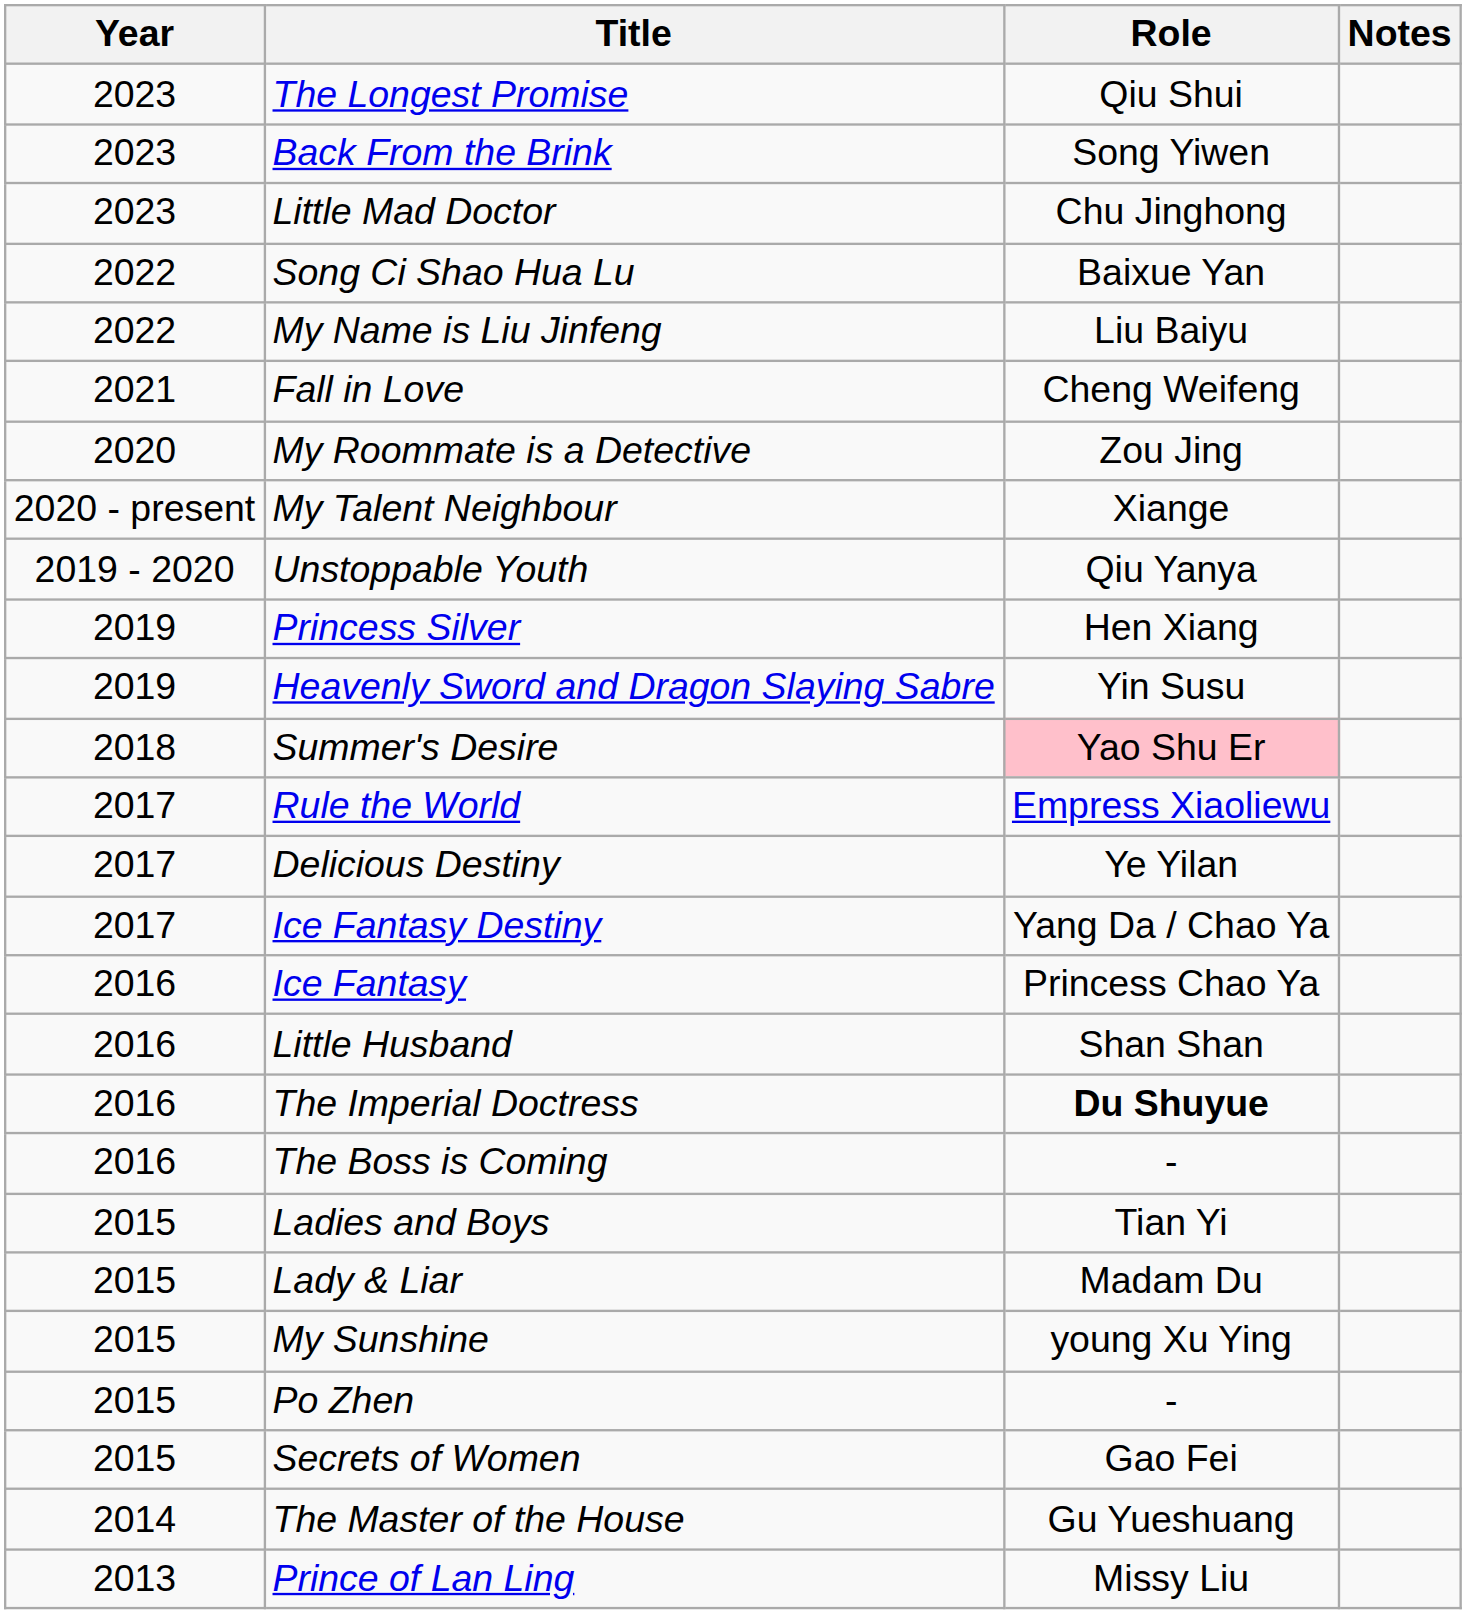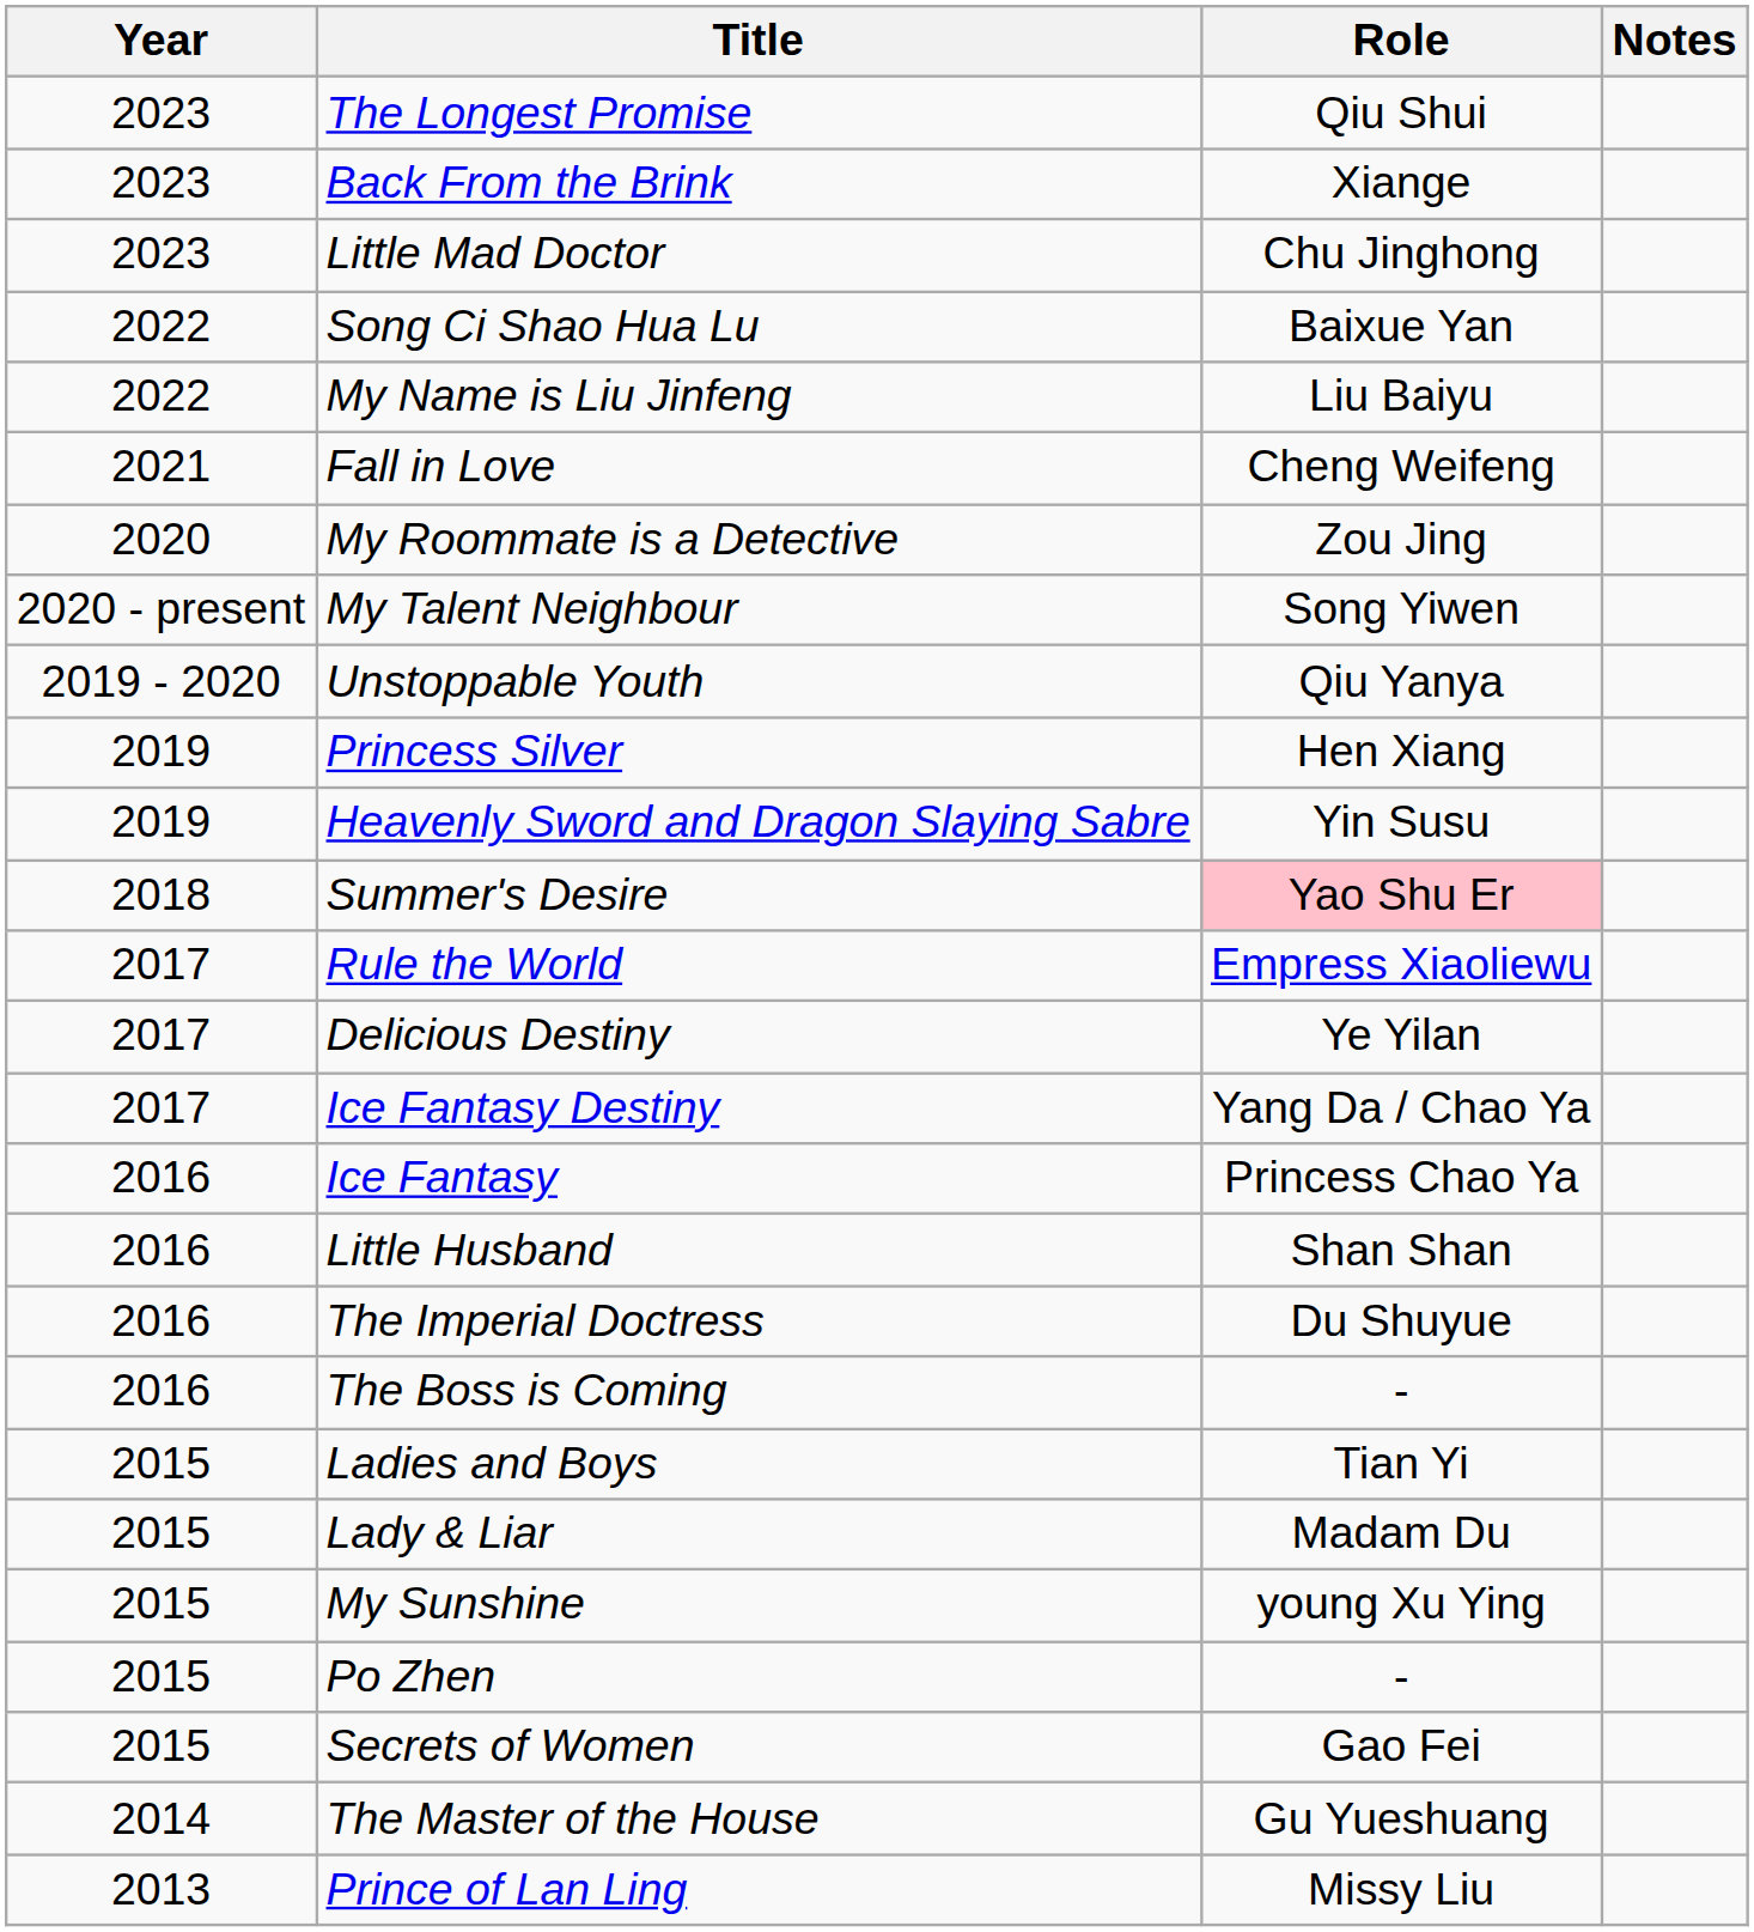 <table class="wikitable">
 <tr>
 <th>Year</th>
 <th>Title</th>
 <th>Role</th>
 <th>Notes</th>
 </tr>
 <tr>
 <td align="center">2023</td>
 <td><em><a href='#'>The Longest Promise</a></em></td>
 <td align="center">Qiu Shui</td>
 <td></td>
 </tr>
 <tr>
 <td align="center">2023</td>
 <td><em><a href='#'>Back From the Brink</a> </em></td>
-<td align="center">Song Yiwen</td>
+<td align="center">Xiange</td>
 <td></td>
 </tr>
 <tr>
 <td align="center">2023</td>
 <td><em>Little Mad Doctor </em></td>
 <td align="center">Chu Jinghong</td>
 <td></td>
 </tr>
 <tr>
 <td align="center">2022</td>
 <td><em>Song Ci Shao Hua Lu </em></td>
 <td align="center">Baixue Yan</td>
 <td></td>
 </tr>
 <tr>
 <td align="center">2022</td>
 <td><em>My Name is Liu Jinfeng </em></td>
 <td align="center">Liu Baiyu</td>
 <td></td>
 </tr>
 <tr>
 <td align="center">2021</td>
 <td><em>Fall in Love </em></td>
 <td align="center">Cheng Weifeng</td>
 <td></td>
 </tr>
 <tr>
 <td align="center">2020</td>
 <td><em>My Roommate is a Detective</em></td>
 <td align="center">Zou Jing</td>
 <td></td>
 </tr>
 <tr>
 <td align="center">2020 - present</td>
 <td><em>My Talent Neighbour</em></td>
-<td align="center">Xiange</td>
+<td align="center">Song Yiwen</td>
 <td></td>
 </tr>
 <tr>
 <td align="center">2019 - 2020</td>
 <td><em>Unstoppable Youth</em></td>
 <td align="center">Qiu Yanya</td>
 <td></td>
 </tr>
 <tr>
 <td align="center">2019</td>
 <td><em><a href='#'>Princess Silver</a></em></td>
 <td align="center">Hen Xiang</td>
 <td></td>
 </tr>
 <tr>
 <td align="center">2019</td>
 <td><em><a href='#'>Heavenly Sword and Dragon Slaying Sabre</a></em></td>
 <td align="center">Yin Susu</td>
 <td></td>
 </tr>
 <tr>
 <td align="center">2018</td>
 <td><em>Summer's Desire</em></td>
 <td align="center" style="background: pink;">Yao Shu Er</td>
 <td></td>
 </tr>
 <tr>
 <td align="center">2017</td>
 <td><em><a href='#'>Rule the World</a></em></td>
 <td align="center"><a href='#'>Empress Xiaoliewu</a></td>
 <td></td>
 </tr>
 <tr>
 <td align="center">2017</td>
 <td><em>Delicious Destiny</em></td>
 <td align="center">Ye Yilan</td>
 <td></td>
 </tr>
 <tr>
 <td align="center">2017</td>
 <td><em><a href='#'>Ice Fantasy Destiny</a></em></td>
 <td align="center">Yang Da / Chao Ya</td>
 <td></td>
 </tr>
 <tr>
 <td align="center">2016</td>
 <td><em><a href='#'>Ice Fantasy</a></em></td>
 <td align="center">Princess Chao Ya</td>
 <td></td>
 </tr>
 <tr>
 <td align="center">2016</td>
 <td><em>Little Husband</em></td>
 <td align="center">Shan Shan</td>
 <td></td>
 </tr>
 <tr>
 <td align="center">2016</td>
 <td><em>The Imperial Doctress</em></td>
-<td align="center"><strong>Du Shuyue</strong></td>
+<td align="center">Du Shuyue</td>
 <td></td>
 </tr>
 <tr>
 <td align="center">2016</td>
 <td><em>The Boss is Coming </em></td>
 <td align="center">-</td>
 <td></td>
 </tr>
 <tr>
 <td align="center">2015</td>
 <td><em>Ladies and Boys </em></td>
 <td align="center">Tian Yi</td>
 <td></td>
 </tr>
 <tr>
 <td align="center">2015</td>
 <td><em>Lady & Liar</em></td>
 <td align="center">Madam Du</td>
 <td></td>
 </tr>
 <tr>
 <td align="center">2015</td>
 <td><em>My Sunshine</em></td>
 <td align="center">young Xu Ying</td>
 <td></td>
 </tr>
 <tr>
 <td align="center">2015</td>
 <td><em>Po Zhen </em></td>
 <td align="center">-</td>
 <td></td>
 </tr>
 <tr>
 <td align="center">2015</td>
 <td><em>Secrets of Women</em></td>
 <td align="center">Gao Fei</td>
 <td></td>
 </tr>
 <tr>
 <td align="center">2014</td>
 <td><em>The Master of the House</em></td>
 <td align="center">Gu Yueshuang</td>
 <td></td>
 </tr>
 <tr>
 <td align="center">2013</td>
 <td><em><a href='#'>Prince of Lan Ling</a></em></td>
 <td align="center">Missy Liu</td>
 <td></td>
 </tr>
 </table>
